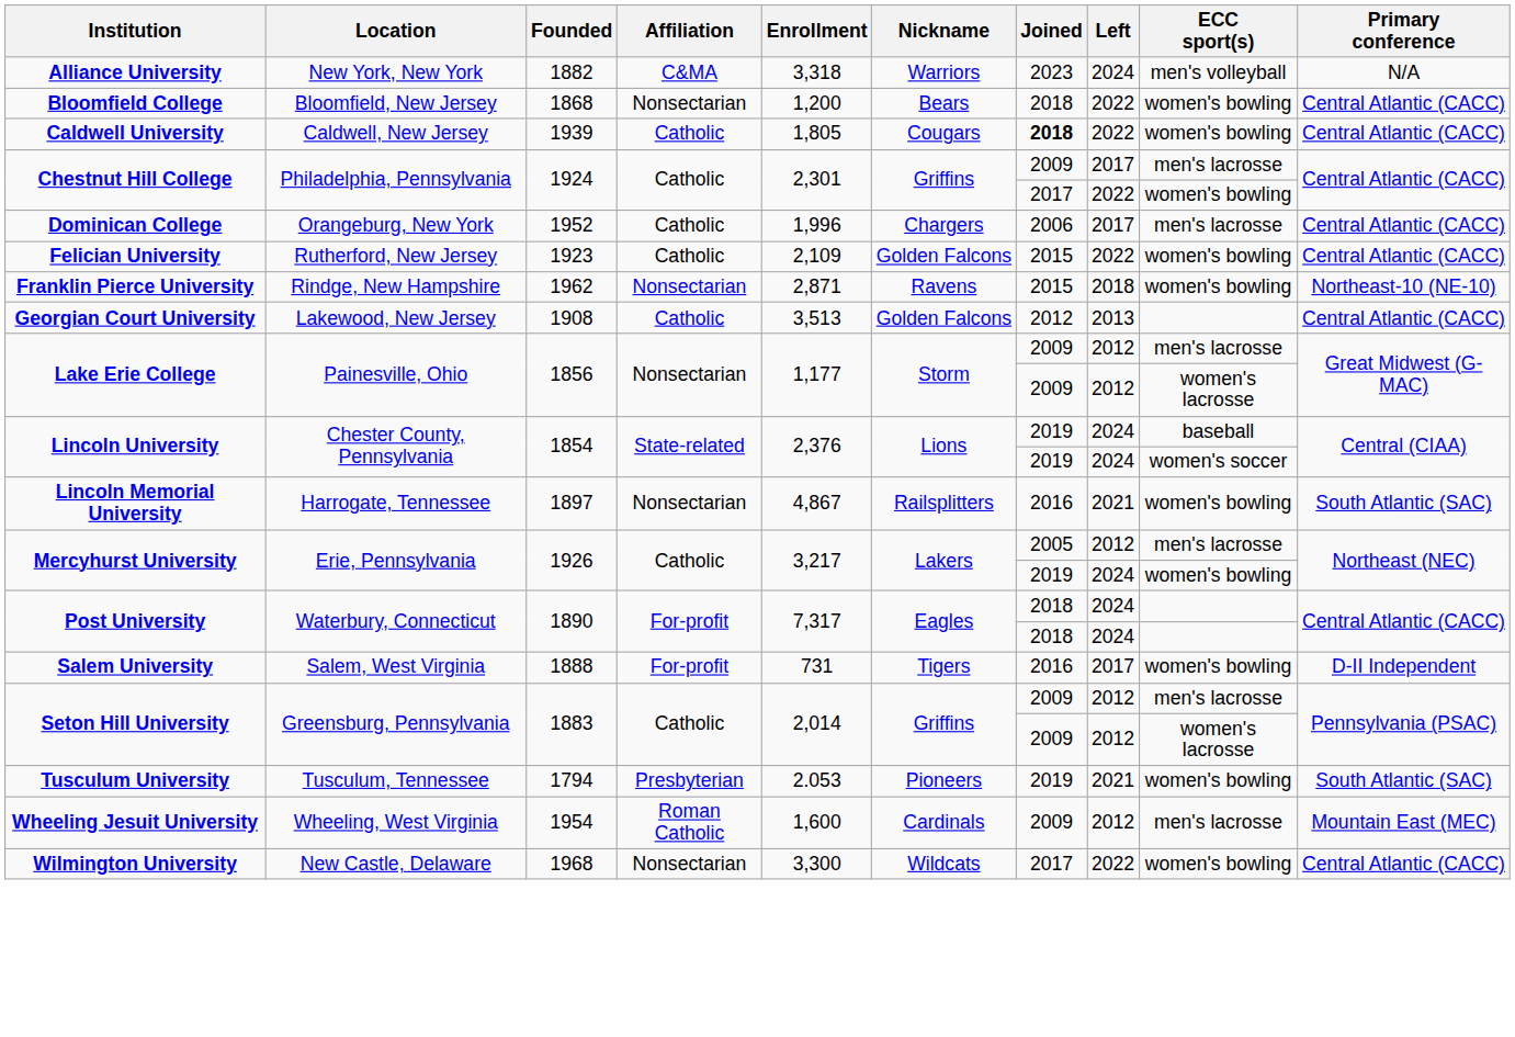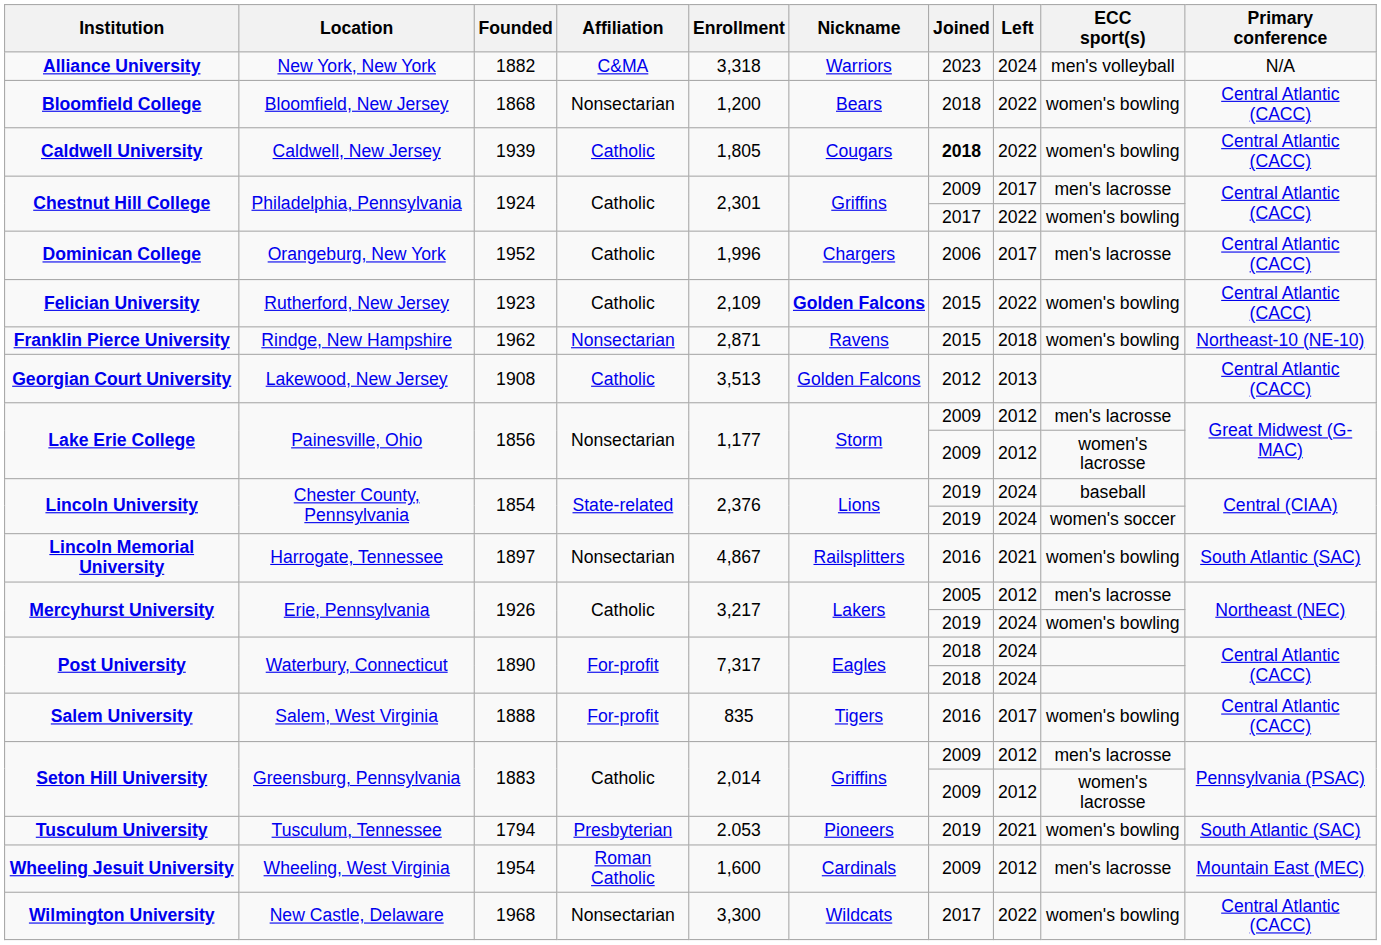 <table class="wikitable sortable" style="text-align:center">
 <tr>
 <th>Institution</th>
 <th>Location</th>
 <th>Founded</th>
 <th>Affiliation</th>
 <th>Enrollment</th>
 <th>Nickname</th>
 <th>Joined</th>
 <th>Left</th>
 <th>ECC<br>sport(s)</th>
 <th>Primary<br>conference</th>
 </tr>
 <tr>
 <td><strong><a href='#'>Alliance University</a></strong></td>
 <td><a href='#'>New York, New York</a></td>
 <td>1882</td>
 <td><a href='#'>C&MA</a></td>
 <td>3,318</td>
 <td><a href='#'>Warriors</a></td>
 <td>2023</td>
 <td>2024</td>
 <td>men's volleyball</td>
 <td>N/A</td>
 </tr>
 <tr>
 <td><strong><a href='#'>Bloomfield College</a></strong></td>
 <td><a href='#'>Bloomfield, New Jersey</a></td>
 <td>1868</td>
 <td>Nonsectarian</td>
 <td>1,200</td>
 <td><a href='#'>Bears</a></td>
 <td>2018</td>
 <td>2022</td>
 <td>women's bowling</td>
 <td><a href='#'>Central Atlantic (CACC)</a></td>
 </tr>
 <tr>
 <td><strong><a href='#'>Caldwell University</a></strong></td>
 <td><a href='#'>Caldwell, New Jersey</a></td>
 <td>1939</td>
 <td><a href='#'>Catholic</a><br></td>
 <td>1,805</td>
 <td><a href='#'>Cougars</a></td>
 <td><strong>2018</strong></td>
 <td>2022</td>
 <td>women's bowling</td>
 <td><a href='#'>Central Atlantic (CACC)</a></td>
 </tr>
 <tr>
 <td rowspan=2><strong><a href='#'>Chestnut Hill College</a></strong></td>
 <td rowspan=2><a href='#'>Philadelphia, Pennsylvania</a></td>
 <td rowspan=2>1924</td>
 <td rowspan=2>Catholic<br></td>
 <td rowspan=2>2,301</td>
 <td rowspan=2><a href='#'>Griffins</a></td>
 <td>2009</td>
 <td>2017</td>
 <td>men's lacrosse</td>
 <td rowspan=2><a href='#'>Central Atlantic (CACC)</a></td>
 </tr>
 <tr>
 <td>2017</td>
 <td>2022</td>
 <td>women's bowling</td>
 </tr>
 <tr>
 <td><strong><a href='#'>Dominican College</a></strong></td>
 <td><a href='#'>Orangeburg, New York</a></td>
 <td>1952</td>
 <td>Catholic<br></td>
 <td>1,996</td>
 <td><a href='#'>Chargers</a></td>
 <td>2006</td>
 <td>2017</td>
 <td>men's lacrosse</td>
 <td><a href='#'>Central Atlantic (CACC)</a></td>
 </tr>
 <tr>
 <td><strong><a href='#'>Felician University</a></strong></td>
 <td><a href='#'>Rutherford, New Jersey</a></td>
 <td>1923</td>
 <td>Catholic<br></td>
 <td>2,109</td>
-<td nowrap><a href='#'>Golden Falcons</a></td>
+<td nowrap><strong><a href='#'>Golden Falcons</a></strong></td>
 <td>2015</td>
 <td>2022</td>
 <td>women's bowling</td>
 <td><a href='#'>Central Atlantic (CACC)</a></td>
 </tr>
 <tr>
 <td><strong><a href='#'>Franklin Pierce University</a></strong></td>
 <td><a href='#'>Rindge, New Hampshire</a></td>
 <td>1962</td>
 <td><a href='#'>Nonsectarian</a></td>
 <td>2,871</td>
 <td><a href='#'>Ravens</a></td>
 <td>2015</td>
 <td>2018</td>
 <td>women's bowling</td>
 <td><a href='#'>Northeast-10 (NE-10)</a></td>
 </tr>
 <tr>
 <td><strong><a href='#'>Georgian Court University</a></strong></td>
 <td><a href='#'>Lakewood, New Jersey</a></td>
 <td>1908</td>
 <td><a href='#'>Catholic</a></td>
 <td>3,513</td>
 <td nowrap><a href='#'>Golden Falcons</a></td>
 <td>2012</td>
 <td>2013</td>
 <td></td>
 <td><a href='#'>Central Atlantic (CACC)</a></td>
 </tr>
 <tr>
 <td rowspan=2><strong><a href='#'>Lake Erie College</a></strong></td>
 <td rowspan=2><a href='#'>Painesville, Ohio</a></td>
 <td rowspan=2>1856</td>
 <td rowspan=2>Nonsectarian</td>
 <td rowspan=2>1,177</td>
 <td rowspan=2><a href='#'>Storm</a></td>
 <td>2009</td>
 <td>2012</td>
 <td>men's lacrosse</td>
 <td rowspan=2><a href='#'>Great Midwest (G-MAC)</a></td>
 </tr>
 <tr>
 <td>2009</td>
 <td>2012</td>
 <td>women's lacrosse</td>
 </tr>
 <tr>
 <td rowspan=2><strong><a href='#'>Lincoln University</a></strong></td>
 <td rowspan=2><a href='#'>Chester County, Pennsylvania</a></td>
 <td rowspan=2>1854</td>
 <td rowspan=2><a href='#'>State-related</a><br></td>
 <td rowspan=2>2,376</td>
 <td rowspan=2><a href='#'>Lions</a></td>
 <td>2019</td>
 <td>2024</td>
 <td>baseball</td>
 <td rowspan=2><a href='#'>Central (CIAA)</a></td>
 </tr>
 <tr>
 <td>2019</td>
 <td>2024</td>
 <td>women's soccer</td>
 </tr>
 <tr>
 <td><strong><a href='#'>Lincoln Memorial University</a></strong></td>
 <td><a href='#'>Harrogate, Tennessee</a></td>
 <td>1897</td>
 <td>Nonsectarian</td>
 <td>4,867</td>
 <td><a href='#'>Railsplitters</a></td>
 <td>2016</td>
 <td>2021</td>
 <td>women's bowling</td>
 <td><a href='#'>South Atlantic (SAC)</a></td>
 </tr>
 <tr>
 <td rowspan=2><strong><a href='#'>Mercyhurst University</a></strong></td>
 <td rowspan=2><a href='#'>Erie, Pennsylvania</a></td>
 <td rowspan=2>1926</td>
 <td rowspan=2>Catholic<br></td>
 <td rowspan=2>3,217</td>
 <td rowspan=2><a href='#'>Lakers</a></td>
 <td>2005</td>
 <td>2012</td>
 <td>men's lacrosse</td>
 <td rowspan=2><a href='#'>Northeast (NEC)</a></td>
 </tr>
 <tr>
 <td>2019</td>
 <td>2024</td>
 <td>women's bowling</td>
 </tr>
 <tr>
 <td rowspan=2><strong><a href='#'>Post University</a></strong></td>
 <td rowspan=2><a href='#'>Waterbury, Connecticut</a></td>
 <td rowspan=2>1890</td>
 <td rowspan=2><a href='#'>For-profit</a></td>
 <td rowspan=2>7,317</td>
 <td rowspan=2><a href='#'>Eagles</a></td>
 <td>2018</td>
 <td>2024</td>
 <td></td>
 <td rowspan=2><a href='#'>Central Atlantic (CACC)</a></td>
 </tr>
 <tr>
 <td>2018</td>
 <td>2024</td>
 <td></td>
 </tr>
 <tr>
 <td><strong><a href='#'>Salem University</a></strong></td>
 <td><a href='#'>Salem, West Virginia</a></td>
 <td>1888</td>
 <td><a href='#'>For-profit</a></td>
-<td>731</td>
+<td>835</td>
 <td><a href='#'>Tigers</a></td>
 <td>2016</td>
 <td>2017</td>
 <td>women's bowling</td>
-<td><a href='#'>D-II Independent</a></td>
+<td><a href='#'>Central Atlantic (CACC)</a></td>
 </tr>
 <tr>
 <td rowspan=2><strong><a href='#'>Seton Hill University</a></strong></td>
 <td rowspan=2><a href='#'>Greensburg, Pennsylvania</a></td>
 <td rowspan=2>1883</td>
 <td rowspan=2>Catholic<br></td>
 <td rowspan=2>2,014</td>
 <td rowspan=2><a href='#'>Griffins</a></td>
 <td>2009</td>
 <td>2012</td>
 <td>men's lacrosse</td>
 <td rowspan=2><a href='#'>Pennsylvania (PSAC)</a></td>
 </tr>
 <tr>
 <td>2009</td>
 <td>2012</td>
 <td>women's lacrosse</td>
 </tr>
 <tr>
 <td><strong><a href='#'>Tusculum University</a></strong></td>
 <td><a href='#'>Tusculum, Tennessee</a></td>
 <td>1794</td>
 <td><a href='#'>Presbyterian</a></td>
 <td>2.053</td>
 <td><a href='#'>Pioneers</a></td>
 <td>2019</td>
 <td>2021</td>
 <td>women's bowling</td>
 <td><a href='#'>South Atlantic (SAC)</a></td>
 </tr>
 <tr>
 <td><strong><a href='#'>Wheeling Jesuit University</a></strong></td>
 <td><a href='#'>Wheeling, West Virginia</a></td>
 <td>1954</td>
 <td><a href='#'>Roman Catholic</a></td>
 <td>1,600</td>
 <td><a href='#'>Cardinals</a></td>
 <td>2009</td>
 <td>2012</td>
 <td>men's lacrosse</td>
 <td><a href='#'>Mountain East (MEC)</a></td>
 </tr>
 <tr>
 <td><strong><a href='#'>Wilmington University</a></strong></td>
 <td><a href='#'>New Castle, Delaware</a></td>
 <td>1968</td>
 <td>Nonsectarian</td>
 <td>3,300</td>
 <td><a href='#'>Wildcats</a></td>
 <td>2017</td>
 <td>2022</td>
 <td>women's bowling</td>
 <td><a href='#'>Central Atlantic (CACC)</a></td>
 </tr>
 </table>
